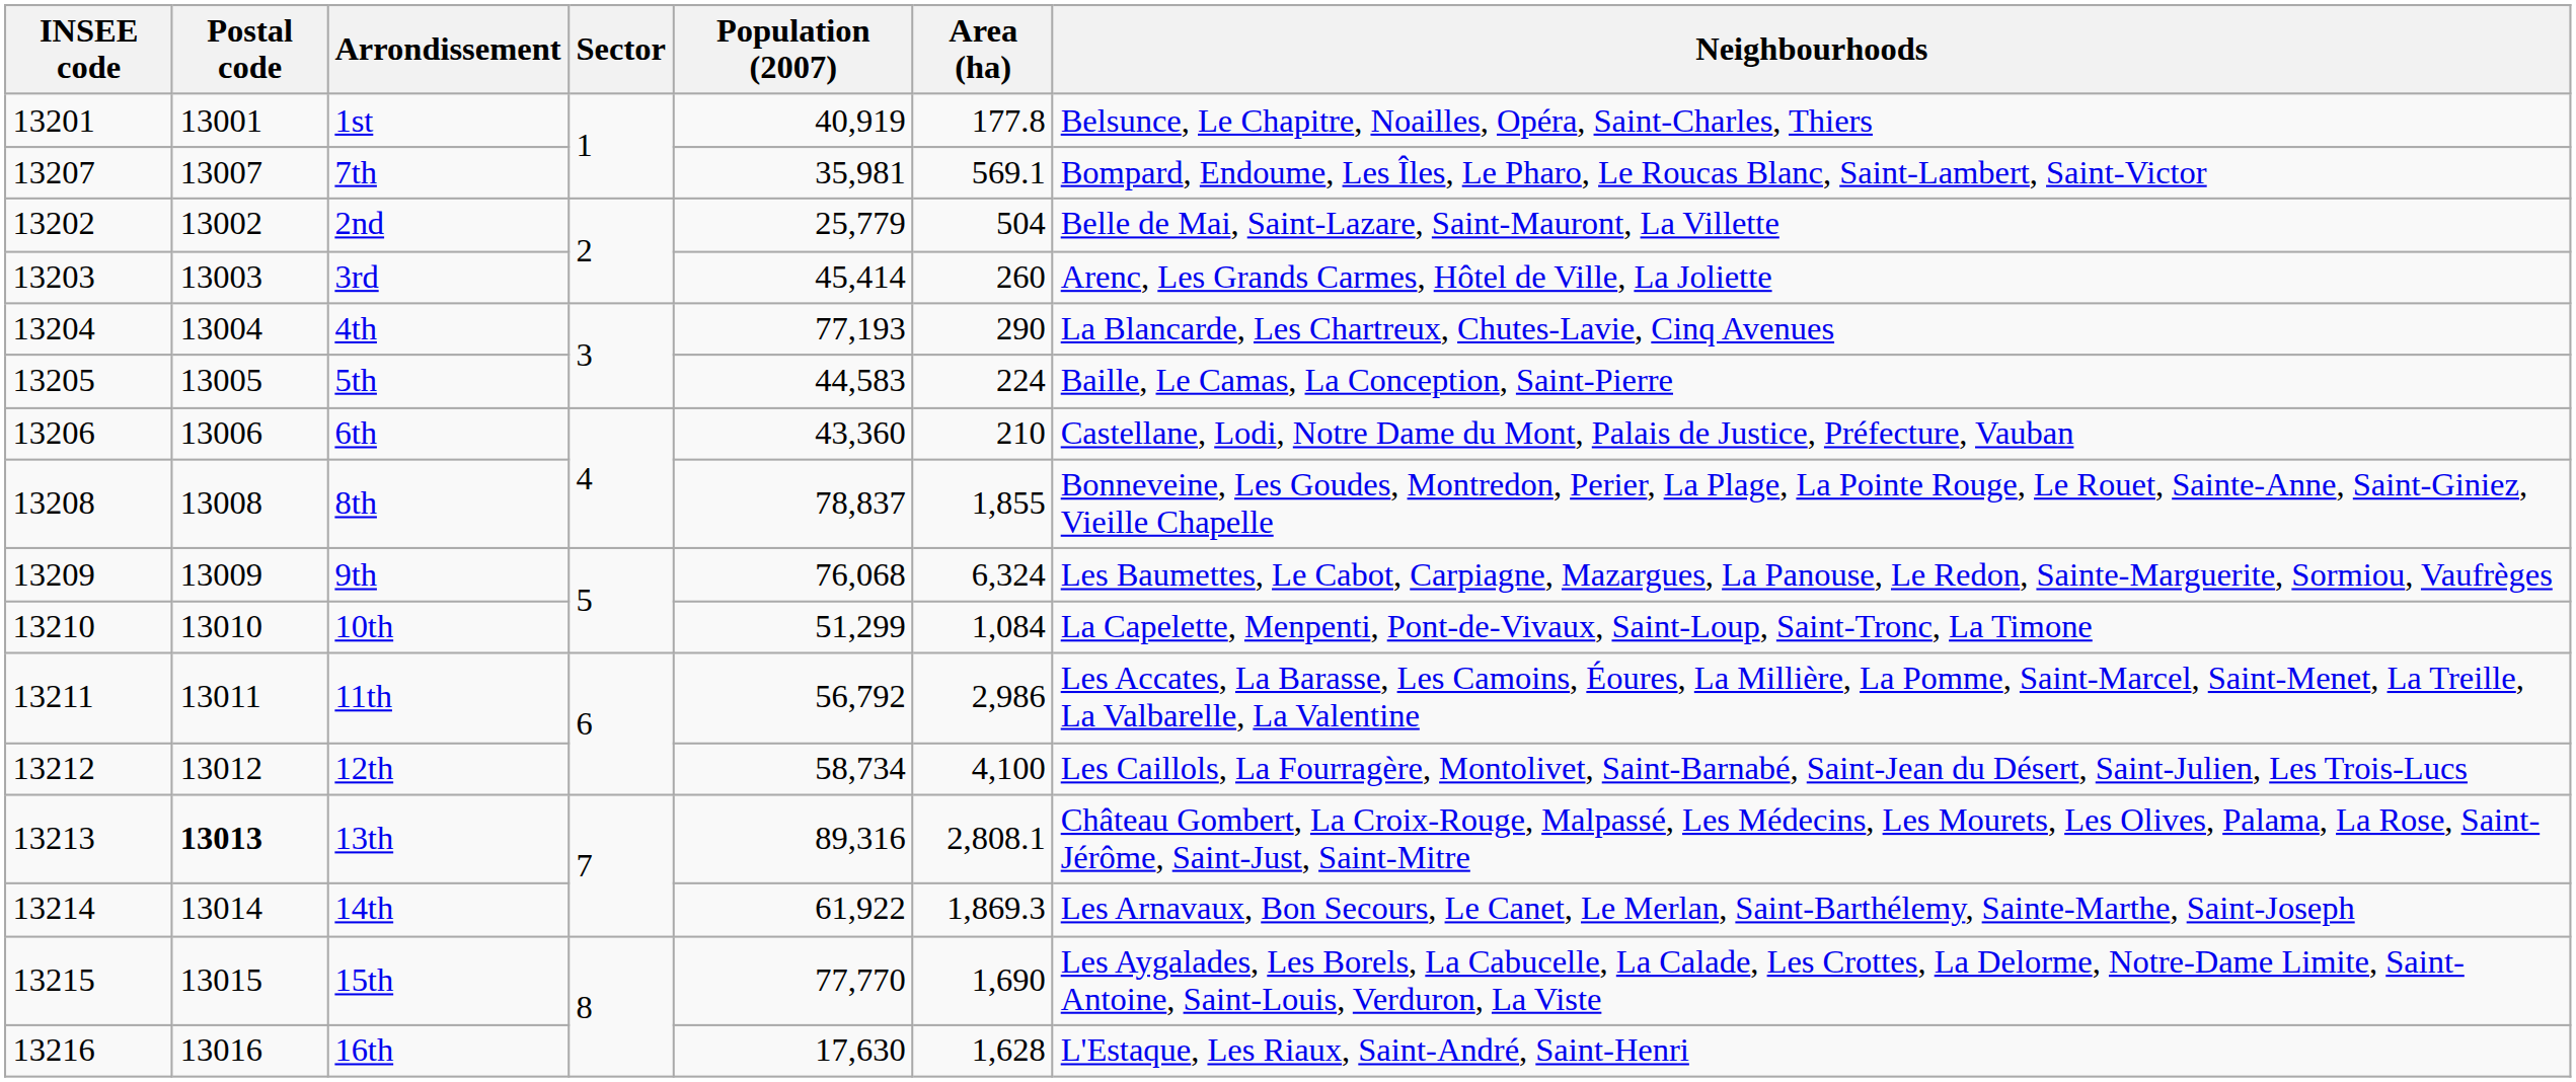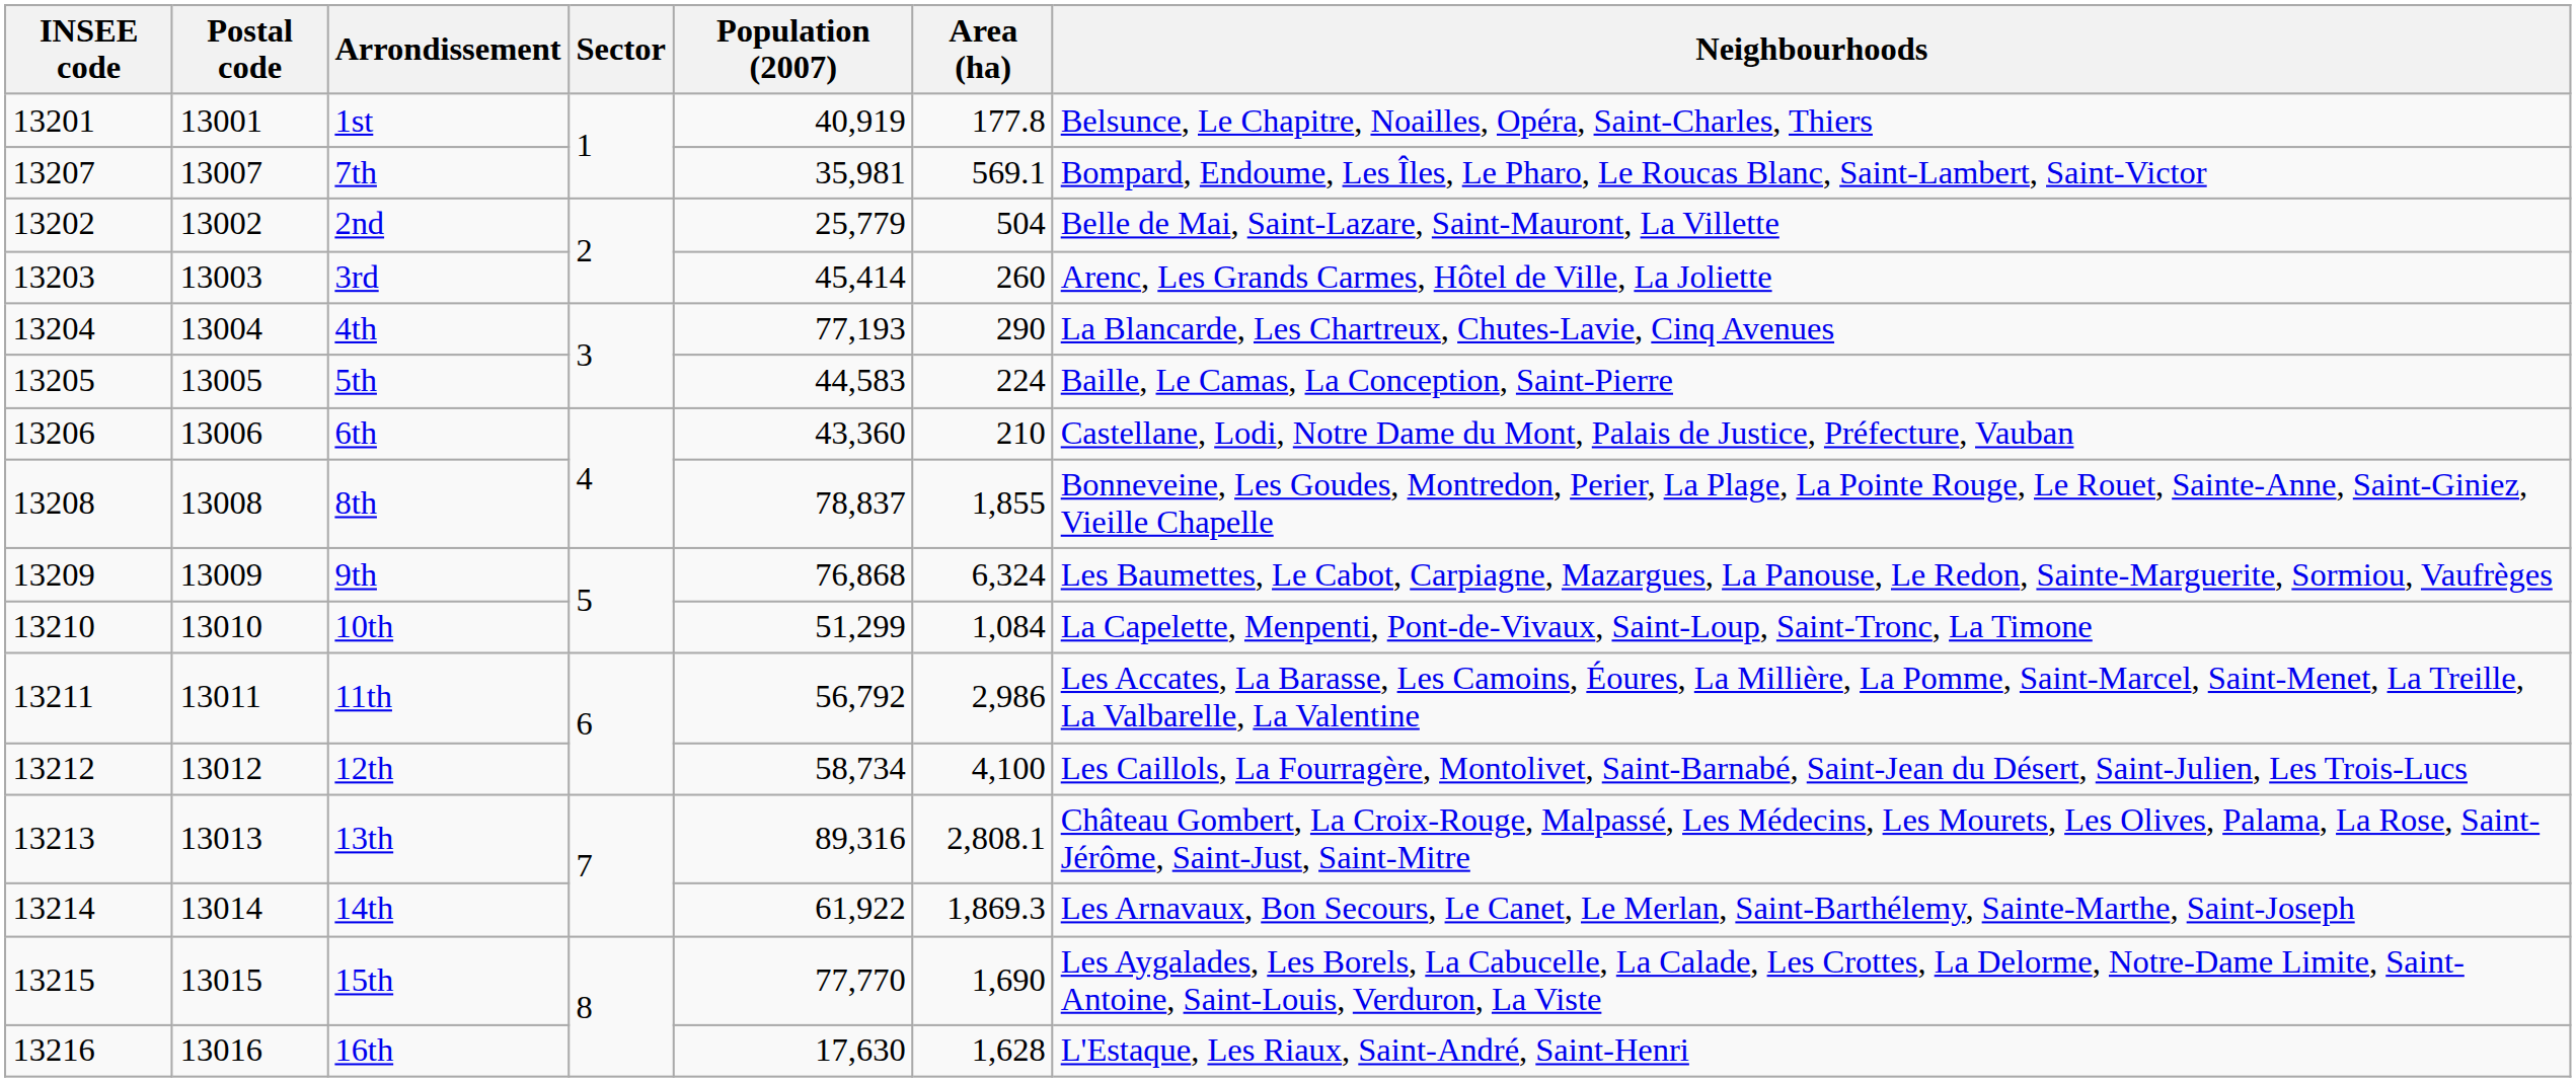 <table class="wikitable sortable">
 <tr>
 <th>INSEE code</th>
 <th>Postal code</th>
 <th>Arrondissement</th>
 <th>Sector</th>
 <th>Population (2007)</th>
 <th>Area (ha)</th>
 <th scope=col class=unsortable>Neighbourhoods</th>
 </tr>
 <tr>
 <td>13201</td>
 <td>13001</td>
 <td><a href='#'>1st</a></td>
 <td rowspan="2">1</td>
 <td style="text-align:right;">40,919</td>
 <td style="text-align:right;">177.8</td>
 <td><a href='#'>Belsunce</a>, <a href='#'>Le Chapitre</a>, <a href='#'>Noailles</a>, <a href='#'>Opéra</a>, <a href='#'>Saint-Charles</a>, <a href='#'>Thiers</a></td>
 </tr>
 <tr>
 <td>13207</td>
 <td>13007</td>
 <td><a href='#'>7th</a></td>
 <td style="text-align:right;">35,981</td>
 <td style="text-align:right;">569.1</td>
 <td><a href='#'>Bompard</a>, <a href='#'>Endoume</a>, <a href='#'>Les Îles</a>, <a href='#'>Le Pharo</a>, <a href='#'>Le Roucas Blanc</a>, <a href='#'>Saint-Lambert</a>, <a href='#'>Saint-Victor</a></td>
 </tr>
 <tr>
 <td>13202</td>
 <td>13002</td>
 <td><a href='#'>2nd</a></td>
 <td rowspan="2">2</td>
 <td style="text-align:right;">25,779</td>
 <td style="text-align:right;">504</td>
 <td><a href='#'>Belle de Mai</a>, <a href='#'>Saint-Lazare</a>, <a href='#'>Saint-Mauront</a>, <a href='#'>La Villette</a></td>
 </tr>
 <tr>
 <td>13203</td>
 <td>13003</td>
 <td><a href='#'>3rd</a></td>
 <td style="text-align:right;">45,414</td>
 <td style="text-align:right;">260</td>
 <td><a href='#'>Arenc</a>, <a href='#'>Les Grands Carmes</a>, <a href='#'>Hôtel de Ville</a>, <a href='#'>La Joliette</a></td>
 </tr>
 <tr>
 <td>13204</td>
 <td>13004</td>
 <td><a href='#'>4th</a></td>
 <td rowspan="2">3</td>
 <td style="text-align:right;">77,193</td>
 <td style="text-align:right;">290</td>
 <td><a href='#'>La Blancarde</a>, <a href='#'>Les Chartreux</a>, <a href='#'>Chutes-Lavie</a>, <a href='#'>Cinq Avenues</a></td>
 </tr>
 <tr>
 <td>13205</td>
 <td>13005</td>
 <td><a href='#'>5th</a></td>
 <td style="text-align:right;">44,583</td>
 <td style="text-align:right;">224</td>
 <td><a href='#'>Baille</a>, <a href='#'>Le Camas</a>, <a href='#'>La Conception</a>, <a href='#'>Saint-Pierre</a></td>
 </tr>
 <tr>
 <td>13206</td>
 <td>13006</td>
 <td><a href='#'>6th</a></td>
 <td rowspan="2">4</td>
 <td style="text-align:right;">43,360</td>
 <td style="text-align:right;">210</td>
 <td><a href='#'>Castellane</a>, <a href='#'>Lodi</a>, <a href='#'>Notre Dame du Mont</a>, <a href='#'>Palais de Justice</a>, <a href='#'>Préfecture</a>, <a href='#'>Vauban</a></td>
 </tr>
 <tr>
 <td>13208</td>
 <td>13008</td>
 <td><a href='#'>8th</a></td>
 <td style="text-align:right;">78,837</td>
 <td style="text-align:right;">1,855</td>
 <td><a href='#'>Bonneveine</a>, <a href='#'>Les Goudes</a>, <a href='#'>Montredon</a>, <a href='#'>Perier</a>, <a href='#'>La Plage</a>, <a href='#'>La Pointe Rouge</a>, <a href='#'>Le Rouet</a>, <a href='#'>Sainte-Anne</a>, <a href='#'>Saint-Giniez</a>, <a href='#'>Vieille Chapelle</a></td>
 </tr>
 <tr>
 <td>13209</td>
 <td>13009</td>
 <td><a href='#'>9th</a></td>
 <td rowspan="2">5</td>
-<td style="text-align:right;">76,068</td>
+<td style="text-align:right;">76,868</td>
 <td style="text-align:right;">6,324</td>
 <td><a href='#'>Les Baumettes</a>, <a href='#'>Le Cabot</a>, <a href='#'>Carpiagne</a>, <a href='#'>Mazargues</a>, <a href='#'>La Panouse</a>, <a href='#'>Le Redon</a>, <a href='#'>Sainte-Marguerite</a>, <a href='#'>Sormiou</a>, <a href='#'>Vaufrèges</a></td>
 </tr>
 <tr>
 <td>13210</td>
 <td>13010</td>
 <td><a href='#'>10th</a></td>
 <td style="text-align:right;">51,299</td>
 <td style="text-align:right;">1,084</td>
 <td><a href='#'>La Capelette</a>, <a href='#'>Menpenti</a>, <a href='#'>Pont-de-Vivaux</a>, <a href='#'>Saint-Loup</a>, <a href='#'>Saint-Tronc</a>, <a href='#'>La Timone</a></td>
 </tr>
 <tr>
 <td>13211</td>
 <td>13011</td>
 <td><a href='#'>11th</a></td>
 <td rowspan="2">6</td>
 <td style="text-align:right;">56,792</td>
 <td style="text-align:right;">2,986</td>
 <td><a href='#'>Les Accates</a>, <a href='#'>La Barasse</a>, <a href='#'>Les Camoins</a>, <a href='#'>Éoures</a>, <a href='#'>La Millière</a>, <a href='#'>La Pomme</a>, <a href='#'>Saint-Marcel</a>, <a href='#'>Saint-Menet</a>, <a href='#'>La Treille</a>, <a href='#'>La Valbarelle</a>, <a href='#'>La Valentine</a></td>
 </tr>
 <tr>
 <td>13212</td>
 <td>13012</td>
 <td><a href='#'>12th</a></td>
 <td style="text-align:right;">58,734</td>
 <td style="text-align:right;">4,100</td>
 <td><a href='#'>Les Caillols</a>, <a href='#'>La Fourragère</a>, <a href='#'>Montolivet</a>, <a href='#'>Saint-Barnabé</a>, <a href='#'>Saint-Jean du Désert</a>, <a href='#'>Saint-Julien</a>, <a href='#'>Les Trois-Lucs</a></td>
 </tr>
 <tr>
 <td>13213</td>
-<td><strong>13013</strong></td>
+<td>13013</td>
 <td><a href='#'>13th</a></td>
 <td rowspan="2">7</td>
 <td style="text-align:right;">89,316</td>
 <td style="text-align:right;">2,808.1</td>
 <td><a href='#'>Château Gombert</a>, <a href='#'>La Croix-Rouge</a>, <a href='#'>Malpassé</a>, <a href='#'>Les Médecins</a>, <a href='#'>Les Mourets</a>, <a href='#'>Les Olives</a>, <a href='#'>Palama</a>, <a href='#'>La Rose</a>, <a href='#'>Saint-Jérôme</a>, <a href='#'>Saint-Just</a>, <a href='#'>Saint-Mitre</a></td>
 </tr>
 <tr>
 <td>13214</td>
 <td>13014</td>
 <td><a href='#'>14th</a></td>
 <td style="text-align:right;">61,922</td>
 <td style="text-align:right;">1,869.3</td>
 <td><a href='#'>Les Arnavaux</a>, <a href='#'>Bon Secours</a>, <a href='#'>Le Canet</a>, <a href='#'>Le Merlan</a>, <a href='#'>Saint-Barthélemy</a>, <a href='#'>Sainte-Marthe</a>, <a href='#'>Saint-Joseph</a></td>
 </tr>
 <tr>
 <td>13215</td>
 <td>13015</td>
 <td><a href='#'>15th</a></td>
 <td rowspan="2">8</td>
 <td style="text-align:right;">77,770</td>
 <td style="text-align:right;">1,690</td>
 <td><a href='#'>Les Aygalades</a>, <a href='#'>Les Borels</a>, <a href='#'>La Cabucelle</a>, <a href='#'>La Calade</a>, <a href='#'>Les Crottes</a>, <a href='#'>La Delorme</a>, <a href='#'>Notre-Dame Limite</a>, <a href='#'>Saint-Antoine</a>, <a href='#'>Saint-Louis</a>, <a href='#'>Verduron</a>, <a href='#'>La Viste</a></td>
 </tr>
 <tr>
 <td>13216</td>
 <td>13016</td>
 <td><a href='#'>16th</a></td>
 <td style="text-align:right;">17,630</td>
 <td style="text-align:right;">1,628</td>
 <td><a href='#'>L'Estaque</a>, <a href='#'>Les Riaux</a>, <a href='#'>Saint-André</a>, <a href='#'>Saint-Henri</a></td>
 </tr>
 </table>
